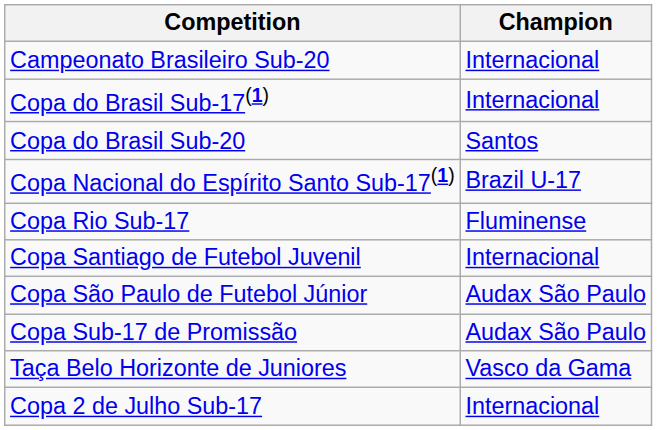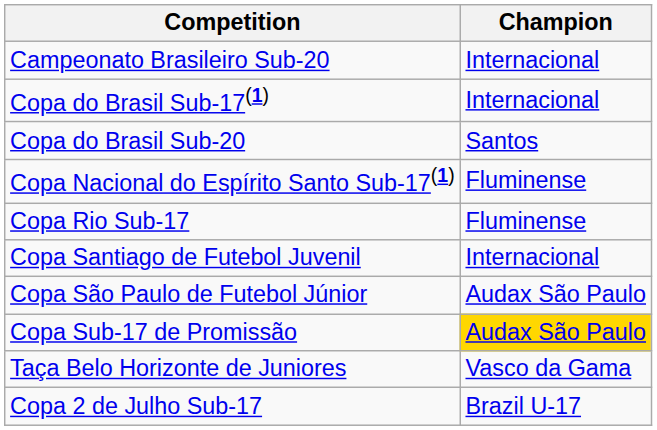 <table class="wikitable">
 <tr>
 <th>Competition</th>
 <th>Champion</th>
 </tr>
 <tr>
 <td><a href='#'>Campeonato Brasileiro Sub-20</a></td>
 <td><a href='#'>Internacional</a></td>
 </tr>
 <tr>
 <td><a href='#'>Copa do Brasil Sub-17</a><sup>(<strong><a href='#'>1</a></strong>)</sup></td>
 <td><a href='#'>Internacional</a></td>
 </tr>
 <tr>
 <td><a href='#'>Copa do Brasil Sub-20</a></td>
 <td><a href='#'>Santos</a></td>
 </tr>
 <tr>
 <td><a href='#'>Copa Nacional do Espírito Santo Sub-17</a><sup>(<strong><a href='#'>1</a></strong>)</sup></td>
-<td><a href='#'>Brazil U-17</a></td>
+<td><a href='#'>Fluminense</a></td>
 </tr>
 <tr>
 <td><a href='#'>Copa Rio Sub-17</a></td>
 <td><a href='#'>Fluminense</a></td>
 </tr>
 <tr>
 <td><a href='#'>Copa Santiago de Futebol Juvenil</a></td>
 <td><a href='#'>Internacional</a></td>
 </tr>
 <tr>
 <td><a href='#'>Copa São Paulo de Futebol Júnior</a></td>
 <td><a href='#'>Audax São Paulo</a></td>
 </tr>
 <tr>
 <td><a href='#'>Copa Sub-17 de Promissão</a></td>
-<td><a href='#'>Audax São Paulo</a></td>
+<td style="background: gold;"><a href='#'>Audax São Paulo</a></td>
 </tr>
 <tr>
 <td><a href='#'>Taça Belo Horizonte de Juniores</a></td>
 <td><a href='#'>Vasco da Gama</a></td>
 </tr>
 <tr>
 <td><a href='#'>Copa 2 de Julho Sub-17</a></td>
-<td><a href='#'>Internacional</a></td>
+<td><a href='#'>Brazil U-17</a></td>
 </tr>
 </table>
